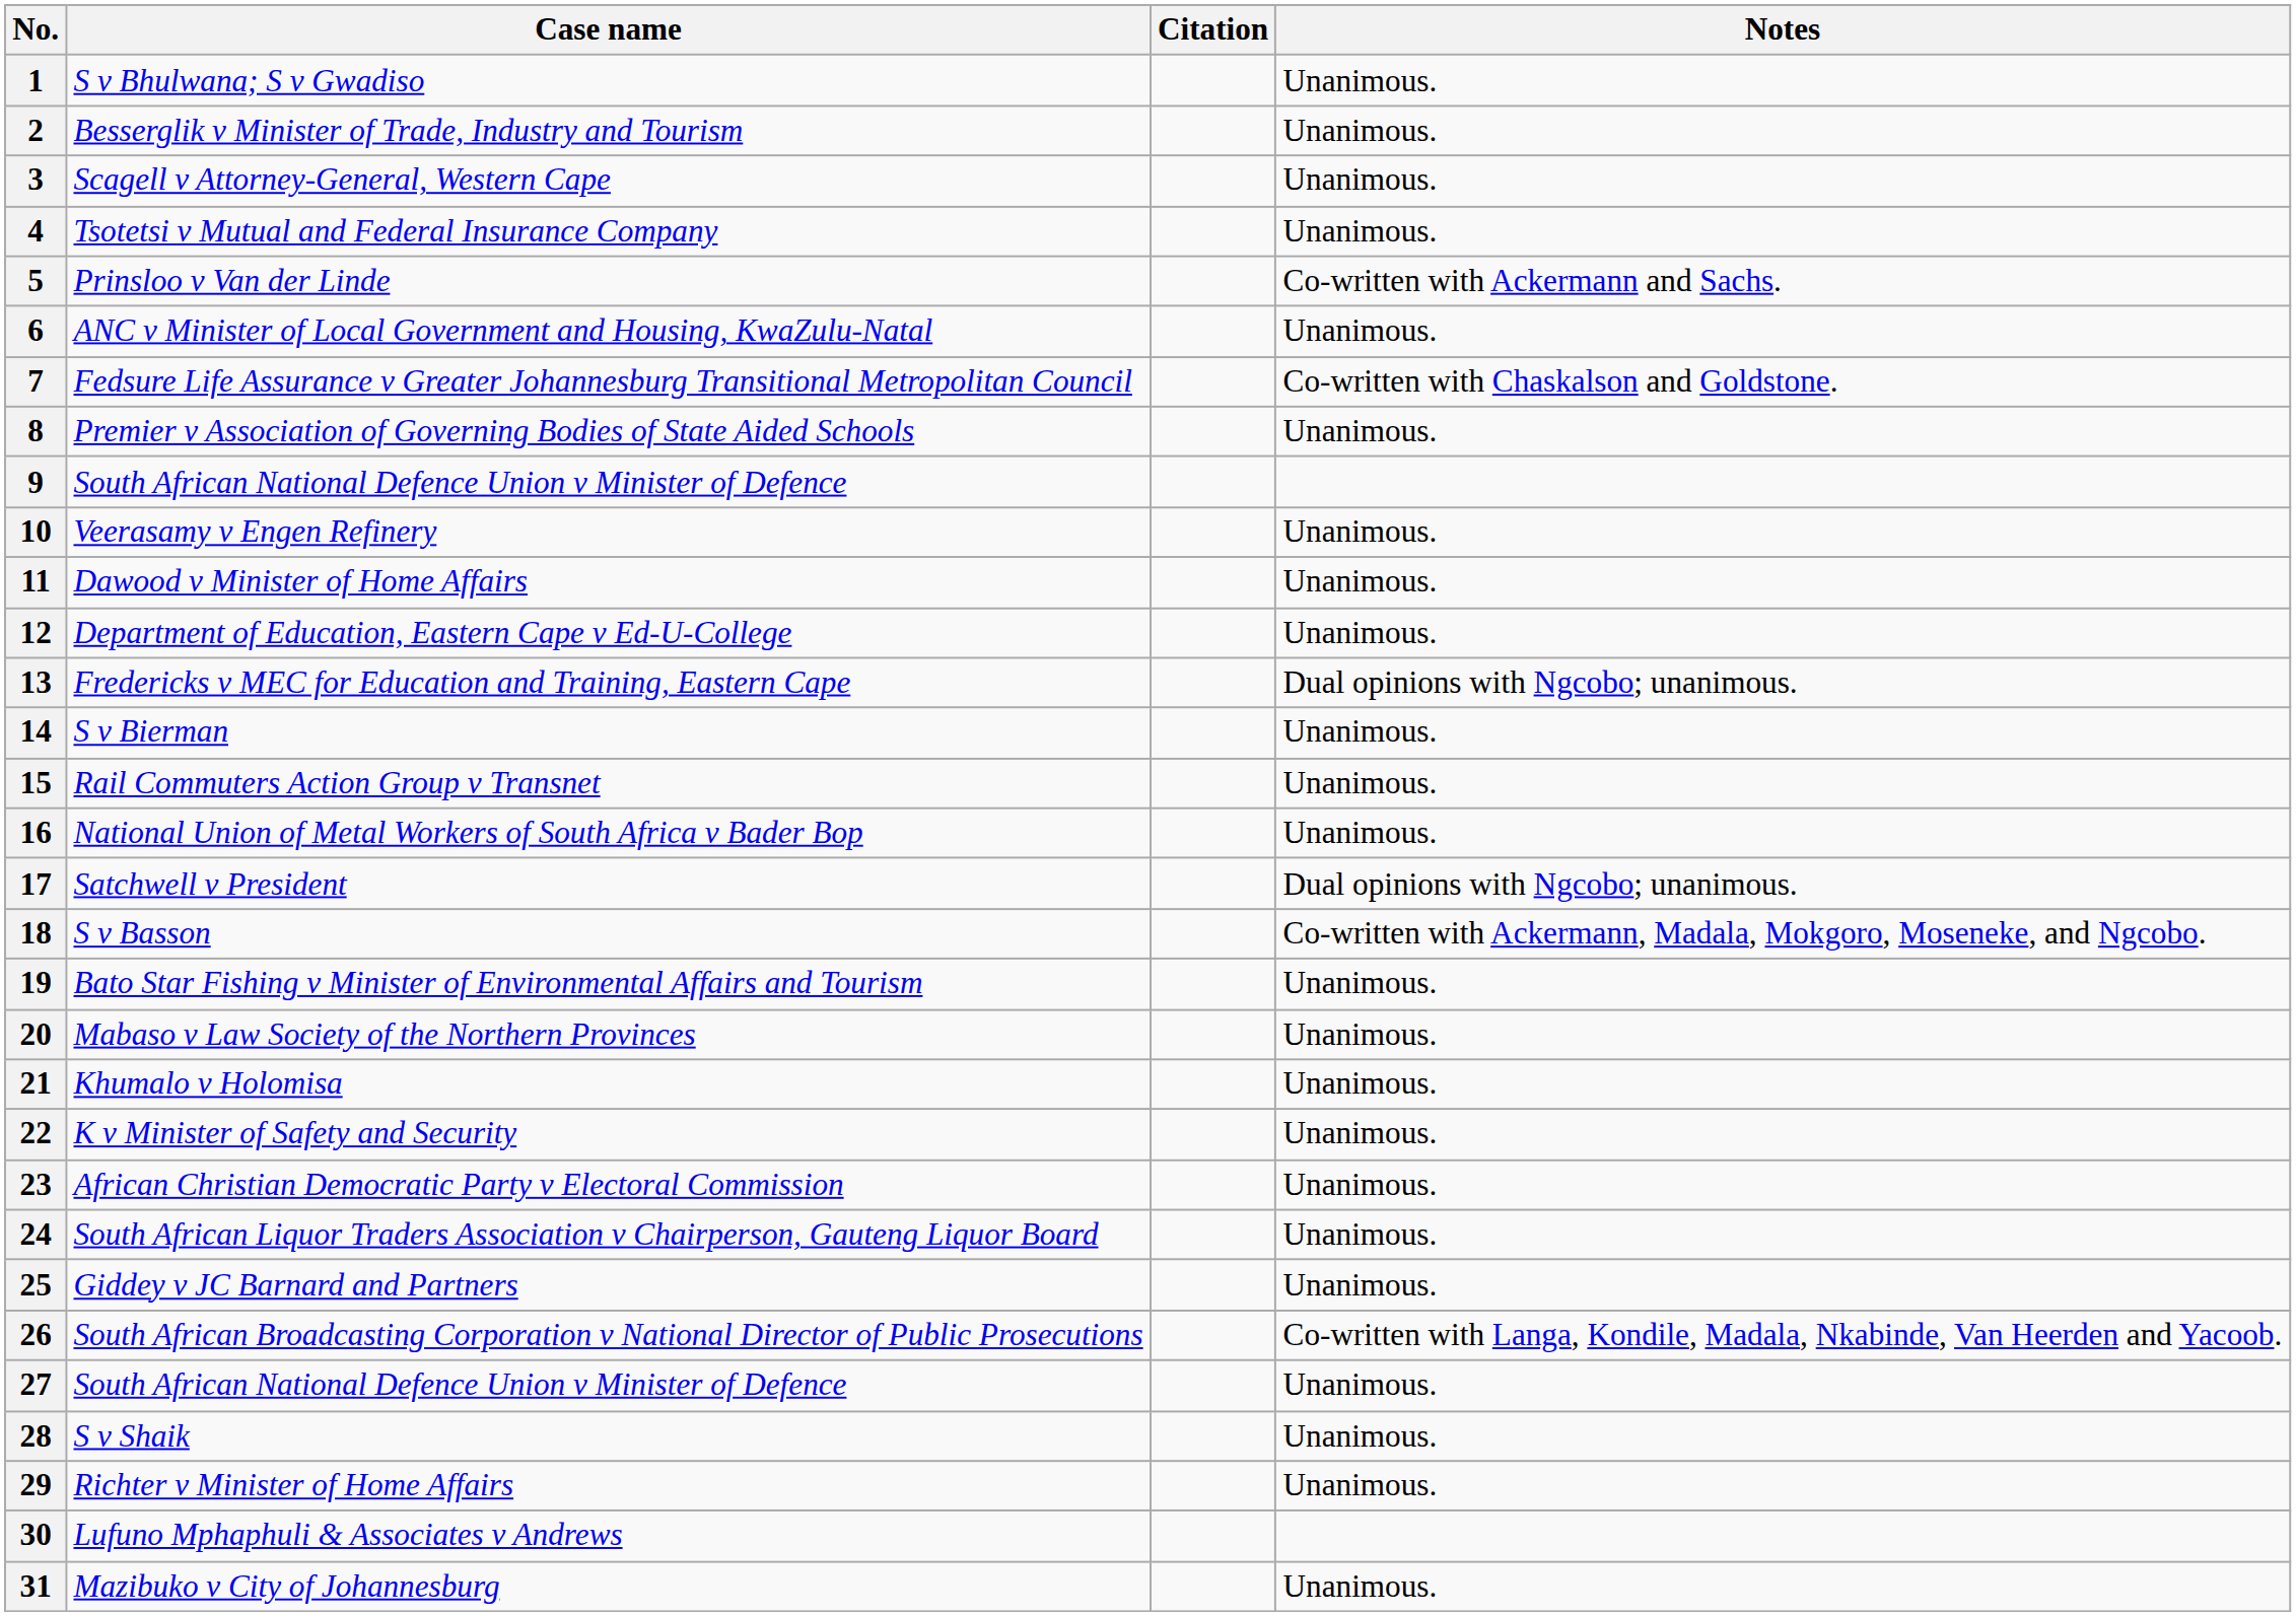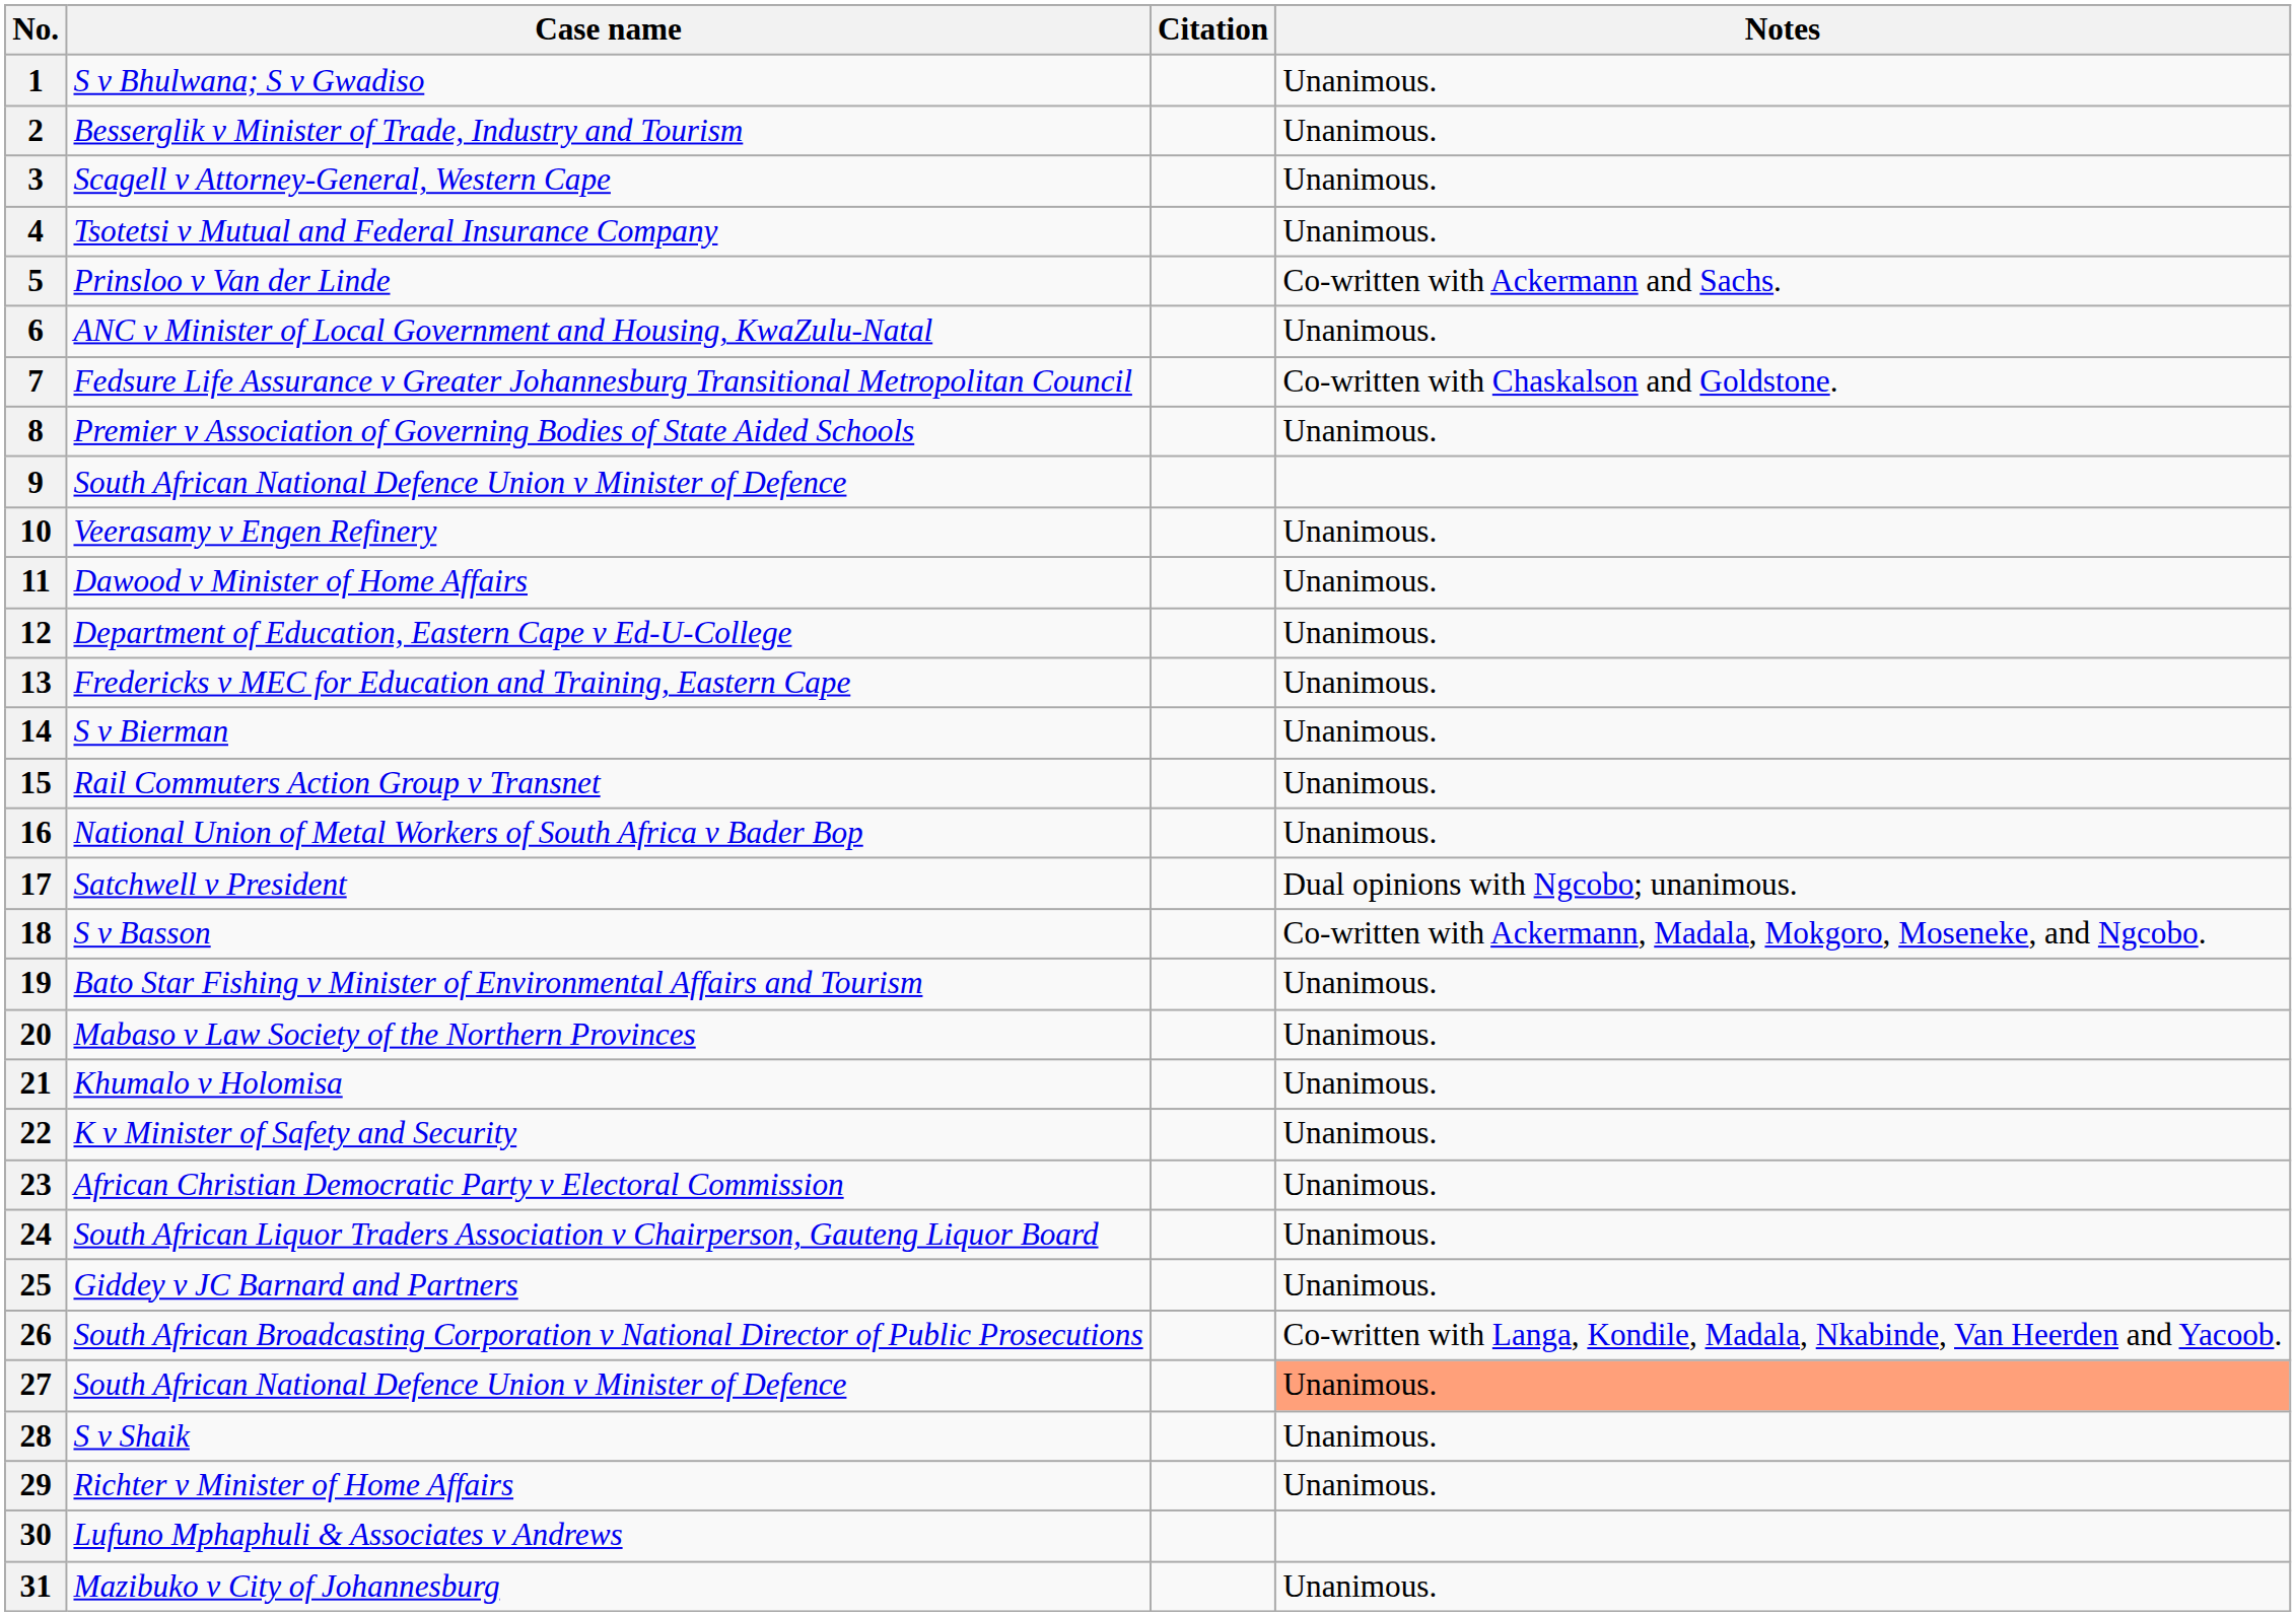 <table class="wikitable sortable">
 <tr>
 <th>No.</th>
 <th>Case name</th>
 <th>Citation</th>
 <th>Notes</th>
 </tr>
 <tr>
 <th>1</th>
 <td nowrap=""><em><a href='#'>S v Bhulwana; S v Gwadiso</a></em></td>
 <td></td>
 <td>Unanimous.</td>
 </tr>
 <tr>
 <th>2</th>
 <td nowrap=""><em><a href='#'>Besserglik v Minister of Trade, Industry and Tourism</a></em></td>
 <td></td>
 <td>Unanimous.</td>
 </tr>
 <tr>
 <th>3</th>
 <td><em><a href='#'>Scagell v Attorney-General, Western Cape</a></em></td>
 <td></td>
 <td>Unanimous.</td>
 </tr>
 <tr>
 <th>4</th>
 <td><em><a href='#'>Tsotetsi v Mutual and Federal Insurance Company</a></em></td>
 <td></td>
 <td>Unanimous.</td>
 </tr>
 <tr>
 <th>5</th>
 <td><em><a href='#'>Prinsloo v Van der Linde</a></em></td>
 <td></td>
 <td>Co-written with <a href='#'>Ackermann</a> and <a href='#'>Sachs</a>.</td>
 </tr>
 <tr>
 <th>6</th>
 <td><em><a href='#'>ANC v Minister of Local Government and Housing, KwaZulu-Natal</a></em></td>
 <td></td>
 <td>Unanimous.</td>
 </tr>
 <tr>
 <th>7</th>
 <td><em><a href='#'>Fedsure Life Assurance v Greater Johannesburg Transitional Metropolitan Council</a></em></td>
 <td></td>
 <td>Co-written with <a href='#'>Chaskalson</a> and <a href='#'>Goldstone</a>.</td>
 </tr>
 <tr>
 <th>8</th>
 <td><em><a href='#'>Premier v Association of Governing Bodies of State Aided Schools</a></em></td>
 <td></td>
 <td>Unanimous.</td>
 </tr>
 <tr>
 <th>9</th>
 <td><em><a href='#'>South African National Defence Union v Minister of Defence</a></em></td>
 <td></td>
 <td></td>
 </tr>
 <tr>
 <th>10</th>
 <td><em><a href='#'>Veerasamy v Engen Refinery</a></em></td>
 <td></td>
 <td>Unanimous.</td>
 </tr>
 <tr>
 <th>11</th>
 <td><em><a href='#'>Dawood v Minister of Home Affairs</a></em></td>
 <td></td>
 <td>Unanimous.</td>
 </tr>
 <tr>
 <th>12</th>
 <td><em><a href='#'>Department of Education, Eastern Cape v Ed-U-College</a></em></td>
 <td></td>
 <td>Unanimous.</td>
 </tr>
 <tr>
 <th>13</th>
 <td><em><a href='#'>Fredericks v MEC for Education and Training, Eastern Cape</a></em></td>
 <td></td>
-<td>Dual opinions with <a href='#'>Ngcobo</a>; unanimous.</td>
+<td>Unanimous.</td>
 </tr>
 <tr>
 <th>14</th>
 <td><em><a href='#'>S v Bierman</a></em></td>
 <td></td>
 <td>Unanimous.</td>
 </tr>
 <tr>
 <th>15</th>
 <td><em><a href='#'>Rail Commuters Action Group v Transnet</a></em></td>
 <td></td>
 <td>Unanimous.</td>
 </tr>
 <tr>
 <th>16</th>
 <td><em><a href='#'>National Union of Metal Workers of South Africa v Bader Bop</a></em></td>
 <td></td>
 <td>Unanimous.</td>
 </tr>
 <tr>
 <th>17</th>
 <td><em><a href='#'>Satchwell v President</a></em></td>
 <td></td>
 <td>Dual opinions with <a href='#'>Ngcobo</a>; unanimous.</td>
 </tr>
 <tr>
 <th>18</th>
 <td><em><a href='#'>S v Basson</a></em></td>
 <td></td>
 <td>Co-written with <a href='#'>Ackermann</a>, <a href='#'>Madala</a>, <a href='#'>Mokgoro</a>, <a href='#'>Moseneke</a>, and <a href='#'>Ngcobo</a>.</td>
 </tr>
 <tr>
 <th>19</th>
 <td><em><a href='#'>Bato Star Fishing v Minister of Environmental Affairs and Tourism</a></em></td>
 <td></td>
 <td>Unanimous.</td>
 </tr>
 <tr>
 <th>20</th>
 <td><em><a href='#'>Mabaso v Law Society of the Northern Provinces</a></em></td>
 <td></td>
 <td>Unanimous.</td>
 </tr>
 <tr>
 <th>21</th>
 <td><em><a href='#'>Khumalo v Holomisa</a></em></td>
 <td></td>
 <td>Unanimous.</td>
 </tr>
 <tr>
 <th>22</th>
 <td><em><a href='#'>K v Minister of Safety and Security</a></em></td>
 <td></td>
 <td>Unanimous.</td>
 </tr>
 <tr>
 <th>23</th>
 <td><em><a href='#'>African Christian Democratic Party v Electoral Commission</a></em></td>
 <td></td>
 <td>Unanimous.</td>
 </tr>
 <tr>
 <th>24</th>
 <td><em><a href='#'>South African Liquor Traders Association v Chairperson, Gauteng Liquor Board</a></em></td>
 <td></td>
 <td>Unanimous.</td>
 </tr>
 <tr>
 <th>25</th>
 <td><em><a href='#'>Giddey v JC Barnard and Partners</a></em></td>
 <td></td>
 <td>Unanimous.</td>
 </tr>
 <tr>
 <th>26</th>
 <td><em><a href='#'>South African Broadcasting Corporation v National Director of Public Prosecutions</a></em></td>
 <td></td>
 <td>Co-written with <a href='#'>Langa</a>, <a href='#'>Kondile</a>, <a href='#'>Madala</a>, <a href='#'>Nkabinde</a>, <a href='#'>Van Heerden</a> and <a href='#'>Yacoob</a>.</td>
 </tr>
 <tr>
 <th>27</th>
 <td><em><a href='#'>South African National Defence Union v Minister of Defence</a></em></td>
 <td></td>
-<td>Unanimous.</td>
+<td style="background: lightsalmon;">Unanimous.</td>
 </tr>
 <tr>
 <th>28</th>
 <td><em><a href='#'>S v Shaik</a></em></td>
 <td></td>
 <td>Unanimous.</td>
 </tr>
 <tr>
 <th>29</th>
 <td><em><a href='#'>Richter v Minister of Home Affairs</a></em></td>
 <td></td>
 <td>Unanimous.</td>
 </tr>
 <tr>
 <th>30</th>
 <td><em><a href='#'>Lufuno Mphaphuli & Associates v Andrews</a></em></td>
 <td></td>
 <td></td>
 </tr>
 <tr>
 <th>31</th>
 <td><em><a href='#'>Mazibuko v City of Johannesburg</a></em></td>
 <td></td>
 <td>Unanimous.</td>
 </tr>
 </table>
